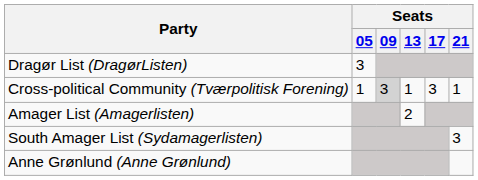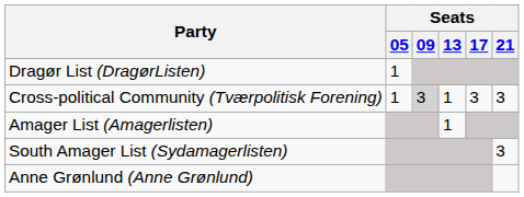 <table class="wikitable">
 <tr>
 <th rowspan=2>Party</th>
 <th colspan=11>Seats</th>
 </tr>
 <tr>
 <th><a href='#'>05</a></th>
 <th><a href='#'>09</a></th>
 <th><a href='#'>13</a></th>
 <th><a href='#'>17</a></th>
 <th><a href='#'>21</a></th>
 </tr>
 <tr>
 <td>Dragør List <em>(DragørListen)</em></td>
-<td>3</td>
+<td>1</td>
 <td style="background:#CDC9C9;" colspan=4></td>
 </tr>
 <tr>
 <td>Cross-political Community <em>(Tværpolitisk Forening)</em></td>
 <td>1</td>
 <td style="background: lightgrey;">3</td>
 <td>1</td>
 <td>3</td>
-<td>1</td>
+<td>3</td>
 </tr>
 <tr>
 <td>Amager List <em>(Amagerlisten)</em></td>
 <td style="background:#CDC9C9;" colspan=2></td>
-<td>2</td>
+<td>1</td>
 <td style="background:#CDC9C9;" colspan=2></td>
 </tr>
 <tr>
 <td>South Amager List <em>(Sydamagerlisten)</em></td>
 <td style="background:#CDC9C9;" colspan=4></td>
 <td>3</td>
 </tr>
 <tr>
 <td>Anne Grønlund <em>(Anne Grønlund)</em></td>
 <td style="background:#CDC9C9;" colspan=4></td>
 <td></td>
 </tr>
 </table>
